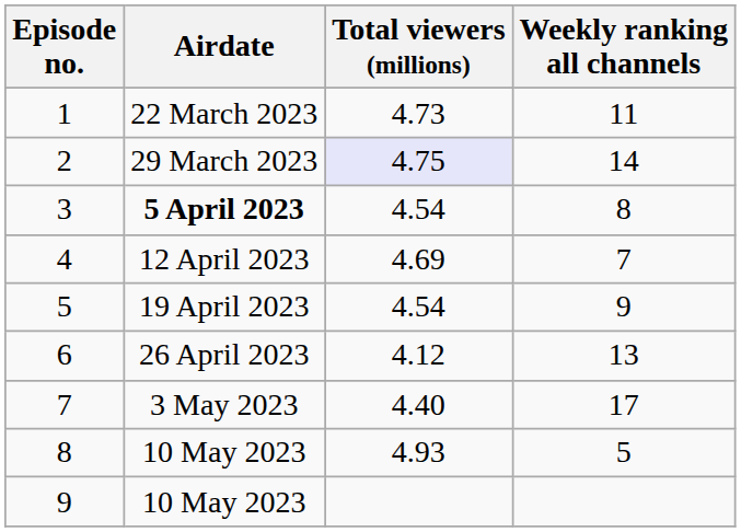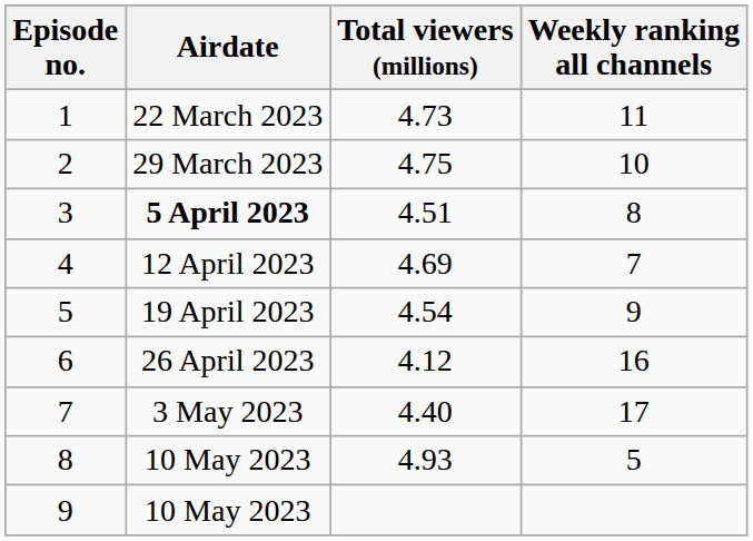 <table class="wikitable" style="text-align:center;">
 <tr>
 <th>Episode<br>no.</th>
 <th>Airdate</th>
 <th>Total viewers<br><small>(millions)</small></th>
 <th>Weekly ranking<br>all channels</th>
 </tr>
 <tr>
 <td>1</td>
 <td>22 March 2023</td>
 <td>4.73</td>
 <td>11</td>
 </tr>
 <tr>
 <td>2</td>
 <td>29 March 2023</td>
-<td style="background: lavender;">4.75</td>
-<td>14</td>
+<td>4.75</td>
+<td>10</td>
 </tr>
 <tr>
 <td>3</td>
 <td><strong>5 April 2023</strong></td>
-<td>4.54</td>
+<td>4.51</td>
 <td>8</td>
 </tr>
 <tr>
 <td>4</td>
 <td>12 April 2023</td>
 <td>4.69</td>
 <td>7</td>
 </tr>
 <tr>
 <td>5</td>
 <td>19 April 2023</td>
 <td>4.54</td>
 <td>9</td>
 </tr>
 <tr>
 <td>6</td>
 <td>26 April 2023</td>
 <td>4.12</td>
-<td>13</td>
+<td>16</td>
 </tr>
 <tr>
 <td>7</td>
 <td>3 May 2023</td>
 <td>4.40</td>
 <td>17</td>
 </tr>
 <tr>
 <td>8</td>
 <td>10 May 2023</td>
 <td>4.93</td>
 <td>5</td>
 </tr>
 <tr>
 <td>9</td>
 <td>10 May 2023</td>
 <td></td>
 <td></td>
 </tr>
 </table>
